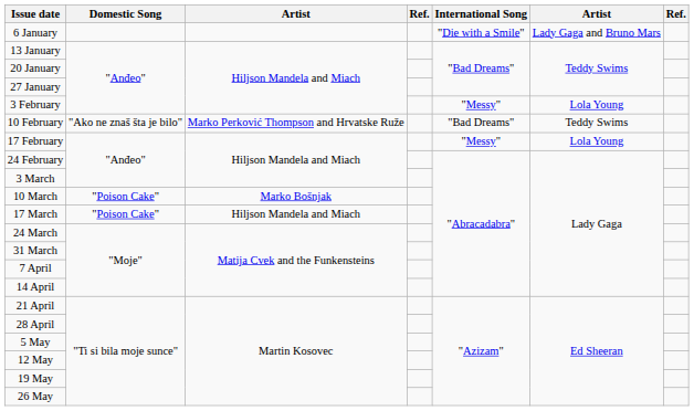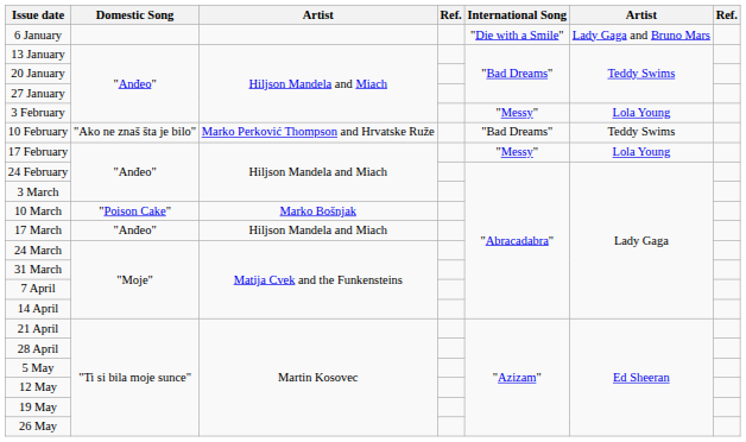 <table class="wikitable plainrowheaders" style="text-align:center">
 <tr>
 <th scope="col">Issue date</th>
 <th scope="col">Domestic Song</th>
 <th scope="col">Artist</th>
 <th scope="col">Ref.</th>
 <th scope="col">International Song</th>
 <th scope="col">Artist</th>
 <th scope="col">Ref.</th>
 </tr>
 <tr>
 <td scope="row">6 January</td>
 <td></td>
 <td></td>
 <td></td>
 <td>"<a href='#'>Die with a Smile</a>"</td>
 <td><a href='#'>Lady Gaga</a> and <a href='#'>Bruno Mars</a></td>
 <td align="center"></td>
 </tr>
 <tr>
 <td scope="row">13 January</td>
 <td rowspan="4">"<a href='#'>Anđeo</a>"</td>
 <td rowspan="4"><a href='#'>Hiljson Mandela</a> and <a href='#'> Miach</a></td>
 <td align="center"></td>
 <td rowspan="3">"<a href='#'>Bad Dreams</a>"</td>
 <td rowspan="3"><a href='#'>Teddy Swims</a></td>
 <td align="center"></td>
 </tr>
 <tr>
 <td scope="row">20 January</td>
 <td align="center"></td>
 <td align="center"></td>
 </tr>
 <tr>
 <td scope="row">27 January</td>
 <td align="center"></td>
 <td align="center"></td>
 </tr>
 <tr>
 <td scope="row">3 February</td>
 <td align="center"></td>
 <td>"<a href='#'>Messy</a>"</td>
 <td><a href='#'>Lola Young</a></td>
 <td align="center"></td>
 </tr>
 <tr>
 <td scope="row">10 February</td>
 <td>"Ako ne znaš šta je bilo"</td>
 <td><a href='#'>Marko Perković Thompson</a> and Hrvatske Ruže</td>
 <td align="center"></td>
 <td>"Bad Dreams"</td>
 <td>Teddy Swims</td>
 <td align="center"></td>
 </tr>
 <tr>
 <td scope="row">17 February</td>
 <td rowspan="3">"Anđeo"</td>
 <td rowspan="3">Hiljson Mandela and Miach</td>
 <td align="center"></td>
 <td>"<a href='#'>Messy</a>"</td>
 <td><a href='#'>Lola Young</a></td>
 <td align="center"></td>
 </tr>
 <tr>
 <td scope="row">24 February</td>
 <td align="center"></td>
 <td rowspan="8">"<a href='#'>Abracadabra</a>"</td>
 <td rowspan="8">Lady Gaga</td>
 <td align="center"></td>
 </tr>
 <tr>
 <td scope="row">3 March</td>
 <td align="center"></td>
 <td align="center"></td>
 </tr>
 <tr>
 <td scope="row">10 March</td>
 <td>"<a href='#'>Poison Cake</a>"</td>
 <td><a href='#'>Marko Bošnjak</a></td>
 <td align="center"></td>
 <td align="center"></td>
 </tr>
 <tr>
 <td scope="row">17 March</td>
-<td>"<a href='#'>Poison Cake</a>"</td>
+<td>"Anđeo"</td>
 <td>Hiljson Mandela and Miach</td>
 <td align="center"></td>
 <td align="center"></td>
 </tr>
 <tr>
 <td scope="row">24 March</td>
 <td rowspan="4">"Moje"</td>
 <td rowspan="4"><a href='#'>Matija Cvek</a> and the Funkensteins</td>
 <td align="center"></td>
 <td align="center"></td>
 </tr>
 <tr>
 <td scope="row">31 March</td>
 <td align="center"></td>
 <td align="center"></td>
 </tr>
 <tr>
 <td scope="row">7 April</td>
 <td align="center"></td>
 <td align="center"></td>
 </tr>
 <tr>
 <td scope="row">14 April</td>
 <td align="center"></td>
 <td align="center"></td>
 </tr>
 <tr>
 <td scope="row">21 April</td>
 <td rowspan="6">"Ti si bila moje sunce"</td>
 <td rowspan="6">Martin Kosovec</td>
 <td align="center"></td>
 <td rowspan="6">"<a href='#'>Azizam</a>"</td>
 <td rowspan="6"><a href='#'>Ed Sheeran</a></td>
 <td align="center"></td>
 </tr>
 <tr>
 <td scope="row">28 April</td>
 <td align="center"></td>
 <td align="center"></td>
 </tr>
 <tr>
 <td scope="row">5 May</td>
 <td align="center"></td>
 <td align="center"></td>
 </tr>
 <tr>
 <td scope="row">12 May</td>
 <td align="center"></td>
 <td align="center"></td>
 </tr>
 <tr>
 <td scope="row">19 May</td>
 <td align="center"></td>
 <td align="center"></td>
 </tr>
 <tr>
 <td scope="row">26 May</td>
 <td align="center"></td>
 <td align="center"></td>
 </tr>
 </table>
